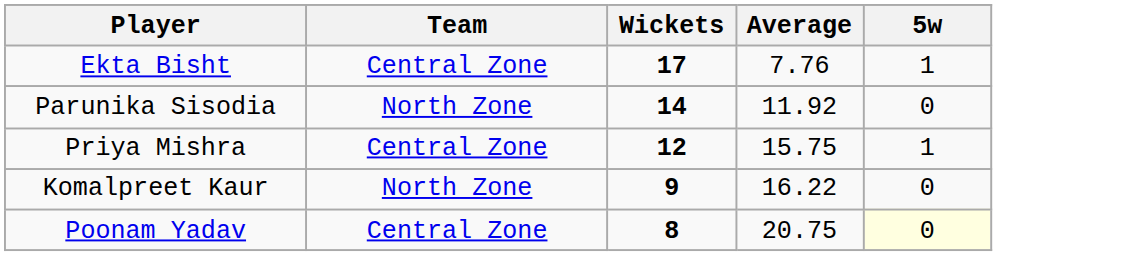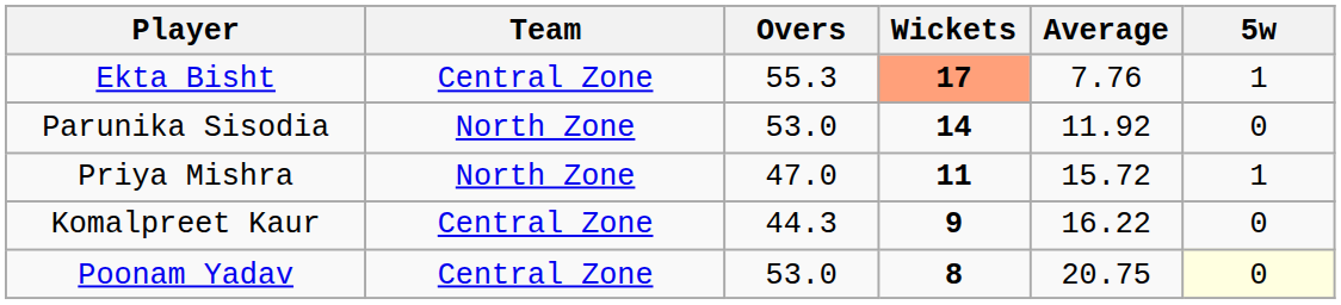 <table class="wikitable" style="text-align:center">
 <tr>
 <th width=150>Player</th>
 <th width=150>Team</th>
+<th width=60>Overs</th>
 <th width=60>Wickets</th>
 <th width=60>Average</th>
 <th width=60>5w</th>
 </tr>
 <tr>
 <td><a href='#'>Ekta Bisht</a></td>
 <td><a href='#'>Central Zone</a></td>
-<td><strong>17</strong></td>
+<td>55.3</td>
+<td style="background: lightsalmon;"><strong>17</strong></td>
 <td>7.76</td>
 <td>1</td>
 </tr>
 <tr>
 <td>Parunika Sisodia</td>
 <td><a href='#'>North Zone</a></td>
+<td>53.0</td>
 <td><strong>14</strong></td>
 <td>11.92</td>
 <td>0</td>
 </tr>
 <tr>
 <td>Priya Mishra</td>
-<td><a href='#'>Central Zone</a></td>
-<td><strong>12</strong></td>
-<td>15.75</td>
+<td><a href='#'>North Zone</a></td>
+<td>47.0</td>
+<td><strong>11</strong></td>
+<td>15.72</td>
 <td>1</td>
 </tr>
 <tr>
 <td>Komalpreet Kaur</td>
-<td><a href='#'>North Zone</a></td>
+<td><a href='#'>Central Zone</a></td>
+<td>44.3</td>
 <td><strong>9</strong></td>
 <td>16.22</td>
 <td>0</td>
 </tr>
 <tr>
 <td><a href='#'>Poonam Yadav</a></td>
 <td><a href='#'>Central Zone</a></td>
+<td>53.0</td>
 <td><strong>8</strong></td>
 <td>20.75</td>
 <td style="background: lightyellow;">0</td>
 </tr>
 </table>
